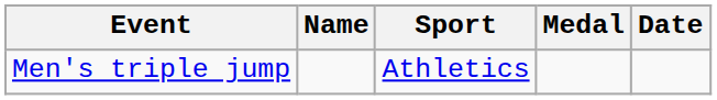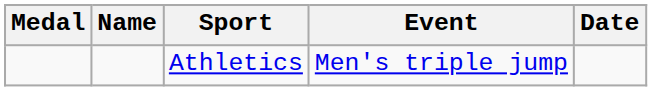 <table class="wikitable sortable"  style="font-size:95%">
 <tr>
-<th>Event</th>
+<th>Medal</th>
 <th>Name</th>
 <th>Sport</th>
-<th>Medal</th>
+<th>Event</th>
 <th>Date</th>
 </tr>
 <tr>
-<td><a href='#'>Men's triple jump</a></td>
+<td></td>
 <td></td>
 <td><a href='#'>Athletics</a></td>
-<td></td>
+<td><a href='#'>Men's triple jump</a></td>
 <td></td>
 </tr>
 </table>
